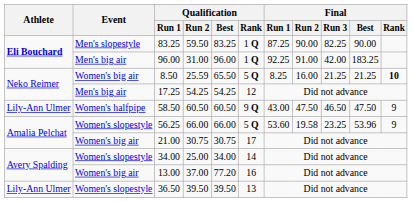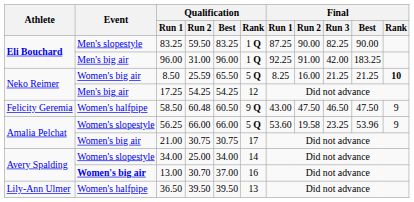 <table class="wikitable" style="font-size:90%">
 <tr>
 <th rowspan=2>Athlete</th>
 <th rowspan=2>Event</th>
 <th colspan=4>Qualification</th>
 <th colspan=5>Final</th>
 </tr>
 <tr style="font-size:95%">
 <th>Run 1</th>
 <th>Run 2</th>
 <th>Best</th>
 <th>Rank</th>
 <th>Run 1</th>
 <th>Run 2</th>
 <th>Run 3</th>
 <th>Best</th>
 <th>Rank</th>
 </tr>
 <tr align=center>
 <td align=left rowspan=2><strong><a href='#'>Eli Bouchard</a></strong></td>
 <td align=left><a href='#'>Men's slopestyle</a></td>
 <td>83.25</td>
 <td>59.50</td>
 <td>83.25</td>
 <td>1 <strong>Q</strong></td>
 <td>87.25</td>
 <td>90.00</td>
 <td>82.25</td>
 <td>90.00</td>
 <td></td>
 </tr>
 <tr align=center>
 <td align=left><a href='#'>Men's big air</a></td>
 <td>96.00</td>
 <td>31.00</td>
 <td>96.00</td>
 <td>1 <strong>Q</strong></td>
 <td>92.25</td>
 <td>91.00</td>
 <td>42.00</td>
 <td>183.25</td>
 <td></td>
 </tr>
 <tr align=center>
 <td align=left rowspan=2><a href='#'>Neko Reimer</a></td>
 <td align=left><a href='#'>Women's big air</a></td>
 <td>8.50</td>
 <td>25.59</td>
 <td>65.50</td>
 <td>5 <strong>Q</strong></td>
 <td>8.25</td>
 <td>16.00</td>
 <td>21.25</td>
 <td>21.25</td>
 <td><strong>10</strong></td>
 </tr>
 <tr align=center>
 <td align=left><a href='#'>Men's big air</a></td>
 <td>17.25</td>
 <td>54.25</td>
 <td>54.25</td>
 <td>12</td>
 <td colspan=5>Did not advance</td>
 </tr>
 <tr align=center>
-<td align=left><a href='#'>Lily-Ann Ulmer</a></td>
+<td align=left><a href='#'>Felicity Geremia</a></td>
 <td align=left><a href='#'>Women's halfpipe</a></td>
 <td>58.50</td>
-<td>60.50</td>
+<td>60.48</td>
 <td>60.50</td>
 <td>9 <strong>Q</strong></td>
 <td>43.00</td>
 <td>47.50</td>
 <td>46.50</td>
 <td>47.50</td>
 <td>9</td>
 </tr>
 <tr align=center>
 <td align=left rowspan=2><a href='#'>Amalia Pelchat</a></td>
 <td align=left><a href='#'>Women's slopestyle</a></td>
 <td>56.25</td>
 <td>66.00</td>
 <td>66.00</td>
 <td>5 <strong>Q</strong></td>
 <td>53.60</td>
 <td>19.58</td>
 <td>23.25</td>
 <td>53.96</td>
 <td>9</td>
 </tr>
 <tr align=center>
 <td align=left><a href='#'>Women's big air</a></td>
 <td>21.00</td>
 <td>30.75</td>
 <td>30.75</td>
 <td>17</td>
 <td colspan=5>Did not advance</td>
 </tr>
 <tr align=center>
 <td align=left rowspan=2><a href='#'>Avery Spalding</a></td>
 <td align=left><a href='#'>Women's slopestyle</a></td>
 <td>34.00</td>
 <td>25.00</td>
 <td>34.00</td>
 <td>14</td>
 <td colspan=5>Did not advance</td>
 </tr>
 <tr align=center>
-<td align=left><a href='#'>Women's big air</a></td>
+<td align=left><strong><a href='#'>Women's big air</a></strong></td>
 <td>13.00</td>
+<td>30.70</td>
 <td>37.00</td>
-<td>77.20</td>
 <td>16</td>
 <td colspan=5>Did not advance</td>
 </tr>
 <tr align=center>
 <td align=left><a href='#'>Lily-Ann Ulmer</a></td>
-<td align=left><a href='#'>Women's slopestyle</a></td>
+<td align=left><a href='#'>Women's halfpipe</a></td>
 <td>36.50</td>
 <td>39.50</td>
 <td>39.50</td>
 <td>13</td>
 <td colspan=5>Did not advance</td>
 </tr>
 </table>
